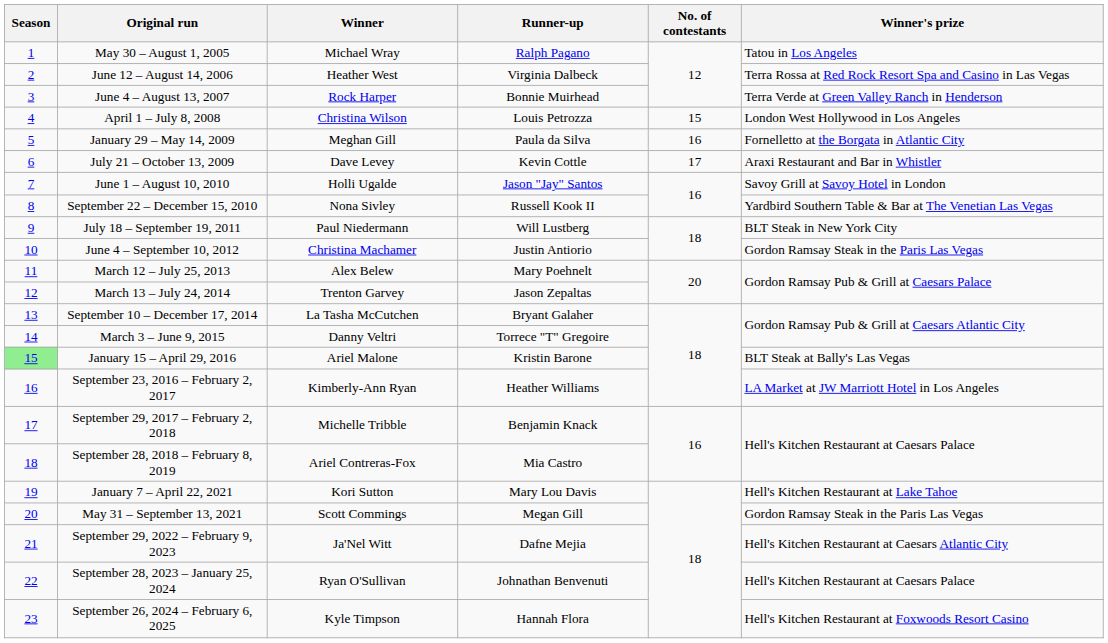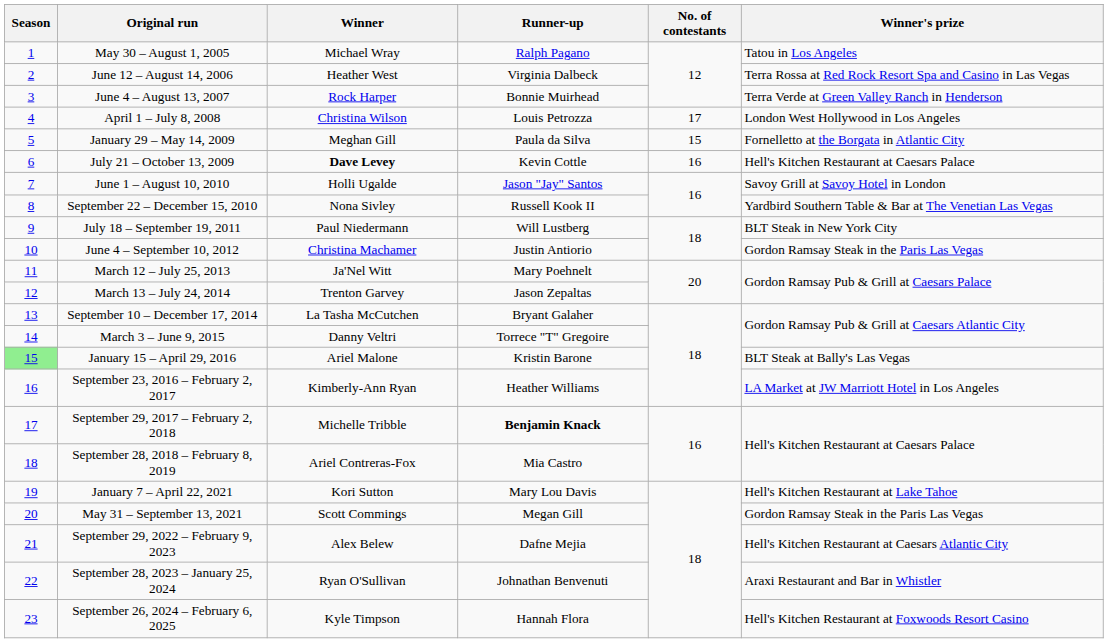 <table class="wikitable plainrowheaders" style="font-size:95%; width:100%; text-align: center;">
 <tr>
 <th scope="col" style="width:1%;">Season</th>
 <th scope="col" style="width:11%;">Original run</th>
 <th scope="col" width=10%>Winner</th>
 <th scope="col" width=10%>Runner-up</th>
 <th scope="col" style="width:3%;">No. of contestants</th>
 <th scope="col" width=19%>Winner's prize</th>
 </tr>
 <tr>
 <td scope="row"><a href='#'>1</a></td>
 <td>May 30 – August 1, 2005</td>
 <td>Michael Wray</td>
 <td><a href='#'>Ralph Pagano</a></td>
 <td rowspan=3>12</td>
 <td align="left">Tatou in <a href='#'>Los Angeles</a></td>
 </tr>
 <tr>
 <td scope="row"><a href='#'>2</a></td>
 <td>June 12 – August 14, 2006</td>
 <td>Heather West</td>
 <td>Virginia Dalbeck</td>
 <td align="left">Terra Rossa at <a href='#'>Red Rock Resort Spa and Casino</a> in Las Vegas</td>
 </tr>
 <tr>
 <td scope="row"><a href='#'>3</a></td>
 <td>June 4 – August 13, 2007</td>
 <td><a href='#'>Rock Harper</a></td>
 <td>Bonnie Muirhead</td>
 <td align="left">Terra Verde at <a href='#'>Green Valley Ranch</a> in <a href='#'>Henderson</a></td>
 </tr>
 <tr>
 <td scope="row"><a href='#'>4</a></td>
 <td>April 1 – July 8, 2008</td>
 <td><a href='#'>Christina Wilson</a></td>
 <td>Louis Petrozza</td>
-<td>15</td>
+<td>17</td>
 <td align="left">London West Hollywood in Los Angeles</td>
 </tr>
 <tr>
 <td scope="row"><a href='#'>5</a></td>
 <td>January 29 – May 14, 2009</td>
 <td>Meghan Gill</td>
 <td>Paula da Silva</td>
-<td>16</td>
+<td>15</td>
 <td align="left">Fornelletto at <a href='#'>the Borgata</a> in <a href='#'>Atlantic City</a></td>
 </tr>
 <tr>
 <td scope="row"><a href='#'>6</a></td>
 <td>July 21 – October 13, 2009</td>
-<td>Dave Levey</td>
+<td><strong>Dave Levey</strong></td>
 <td>Kevin Cottle</td>
-<td>17</td>
-<td align="left">Araxi Restaurant and Bar in <a href='#'>Whistler</a></td>
+<td>16</td>
+<td align="left">Hell's Kitchen Restaurant at Caesars Palace</td>
 </tr>
 <tr>
 <td scope="row"><a href='#'>7</a></td>
 <td>June 1 – August 10, 2010</td>
 <td>Holli Ugalde</td>
 <td><a href='#'>Jason "Jay" Santos</a></td>
 <td rowspan=2>16</td>
 <td align="left">Savoy Grill at <a href='#'>Savoy Hotel</a> in London</td>
 </tr>
 <tr>
 <td scope="row"><a href='#'>8</a></td>
 <td>September 22 – December 15, 2010</td>
 <td>Nona Sivley</td>
 <td>Russell Kook II</td>
 <td align="left">Yardbird Southern Table & Bar at <a href='#'>The Venetian Las Vegas</a></td>
 </tr>
 <tr>
 <td scope="row"><a href='#'>9</a></td>
 <td>July 18 – September 19, 2011</td>
 <td>Paul Niedermann</td>
 <td>Will Lustberg</td>
 <td rowspan=2>18</td>
 <td align="left">BLT Steak in New York City</td>
 </tr>
 <tr>
 <td scope="row"><a href='#'>10</a></td>
 <td>June 4 – September 10, 2012</td>
 <td><a href='#'>Christina Machamer</a></td>
 <td>Justin Antiorio</td>
 <td align="left">Gordon Ramsay Steak in the <a href='#'>Paris Las Vegas</a></td>
 </tr>
 <tr>
 <td scope="row"><a href='#'>11</a></td>
 <td>March 12 – July 25, 2013</td>
-<td>Alex Belew</td>
+<td>Ja'Nel Witt</td>
 <td>Mary Poehnelt</td>
 <td rowspan=2>20</td>
 <td rowspan="2" align="left">Gordon Ramsay Pub & Grill at <a href='#'>Caesars Palace</a></td>
 </tr>
 <tr>
 <td scope="row"><a href='#'>12</a></td>
 <td>March 13 – July 24, 2014</td>
 <td>Trenton Garvey</td>
 <td>Jason Zepaltas</td>
 </tr>
 <tr>
 <td scope="row"><a href='#'>13</a></td>
 <td>September 10 – December 17, 2014</td>
 <td>La Tasha McCutchen</td>
 <td>Bryant Galaher</td>
 <td rowspan=4>18</td>
 <td rowspan="2" align="left">Gordon Ramsay Pub & Grill at <a href='#'>Caesars Atlantic City</a></td>
 </tr>
 <tr>
 <td scope="row"><a href='#'>14</a></td>
 <td>March 3 – June 9, 2015</td>
 <td>Danny Veltri</td>
 <td>Torrece "T" Gregoire</td>
 </tr>
 <tr>
 <td scope="row" style="background: lightgreen;"><a href='#'>15</a></td>
 <td>January 15 – April 29, 2016</td>
 <td>Ariel Malone</td>
 <td>Kristin Barone</td>
 <td align="left">BLT Steak at Bally's Las Vegas</td>
 </tr>
 <tr>
 <td scope="row"><a href='#'>16</a></td>
 <td>September 23, 2016 – February 2, 2017</td>
 <td>Kimberly-Ann Ryan</td>
 <td>Heather Williams</td>
 <td align="left"><a href='#'>LA Market</a> at <a href='#'>JW Marriott Hotel</a> in Los Angeles</td>
 </tr>
 <tr>
 <td><a href='#'>17</a></td>
 <td>September 29, 2017 – February 2, 2018</td>
 <td>Michelle Tribble</td>
-<td>Benjamin Knack</td>
+<td><strong>Benjamin Knack</strong></td>
 <td rowspan=2>16</td>
 <td align="left" rowspan=2>Hell's Kitchen Restaurant at Caesars Palace</td>
 </tr>
 <tr>
 <td scope="row"><a href='#'>18</a></td>
 <td>September 28, 2018 – February 8, 2019</td>
 <td>Ariel Contreras-Fox</td>
 <td>Mia Castro</td>
 </tr>
 <tr>
 <td scope="row"><a href='#'>19</a></td>
 <td>January 7 – April 22, 2021</td>
 <td>Kori Sutton</td>
 <td>Mary Lou Davis</td>
 <td rowspan=5>18</td>
 <td align="left">Hell's Kitchen Restaurant at <a href='#'>Lake Tahoe</a></td>
 </tr>
 <tr>
 <td scope="row"><a href='#'>20</a></td>
 <td>May 31 – September 13, 2021</td>
 <td>Scott Commings</td>
 <td>Megan Gill</td>
 <td align="left">Gordon Ramsay Steak in the Paris Las Vegas</td>
 </tr>
 <tr>
 <td scope="row"><a href='#'>21</a></td>
 <td>September 29, 2022 – February 9, 2023</td>
-<td>Ja'Nel Witt</td>
+<td>Alex Belew</td>
 <td>Dafne Mejia</td>
 <td align="left">Hell's Kitchen Restaurant at Caesars <a href='#'>Atlantic City</a></td>
 </tr>
 <tr>
 <td scope="row"><a href='#'>22</a></td>
 <td>September 28, 2023 – January 25, 2024</td>
 <td>Ryan O'Sullivan</td>
 <td>Johnathan Benvenuti</td>
-<td align="left">Hell's Kitchen Restaurant at Caesars Palace</td>
+<td align="left">Araxi Restaurant and Bar in <a href='#'>Whistler</a></td>
 </tr>
 <tr>
 <td scope="row"><a href='#'>23</a></td>
 <td>September 26, 2024 – February 6, 2025</td>
 <td>Kyle Timpson</td>
 <td>Hannah Flora</td>
 <td align="left">Hell's Kitchen Restaurant at <a href='#'>Foxwoods Resort Casino</a></td>
 </tr>
 </table>
